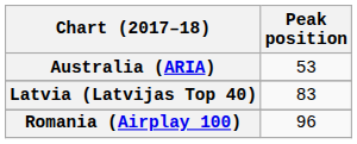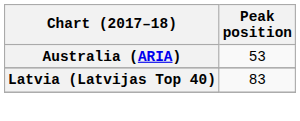 <table class="wikitable sortable plainrowheaders" style="text-align:center">
 <tr>
 <th>Chart (2017–18)</th>
 <th>Peak<br>position</th>
 </tr>
 <tr>
 <th scope="row">Australia (<a href='#'>ARIA</a>)</th>
 <td>53</td>
 </tr>
 <tr>
 </tr>
 <tr>
 </tr>
 <tr>
 </tr>
 <tr>
 </tr>
 <tr>
 </tr>
 <tr>
 </tr>
 <tr>
 </tr>
 <tr>
 </tr>
 <tr>
 <th scope="row">Latvia (Latvijas Top 40)</th>
 <td>83</td>
 </tr>
 <tr>
 </tr>
 <tr>
 </tr>
 <tr>
 </tr>
 <tr>
-<th scope="row">Romania (<a href='#'>Airplay 100</a>)</th>
-<td>96</td>
-</tr>
-<tr>
 </tr>
 <tr>
 </tr>
 <tr>
 </tr>
 <tr>
 </tr>
 <tr>
 </tr>
 <tr>
 </tr>
 <tr>
 </tr>
 <tr>
 </tr>
 </table>
